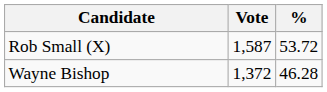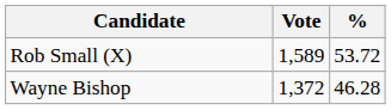 <table class="wikitable">
 <tr>
 <th bgcolor="#DDDDFF" width="200px">Candidate</th>
 <th bgcolor="#DDDDFF">Vote</th>
 <th bgcolor="#DDDDFF">%</th>
 </tr>
 <tr>
 <td>Rob Small (X)</td>
-<td>1,587</td>
+<td>1,589</td>
 <td>53.72</td>
 </tr>
 <tr>
 <td>Wayne Bishop</td>
 <td>1,372</td>
 <td>46.28</td>
 </tr>
 </table>
